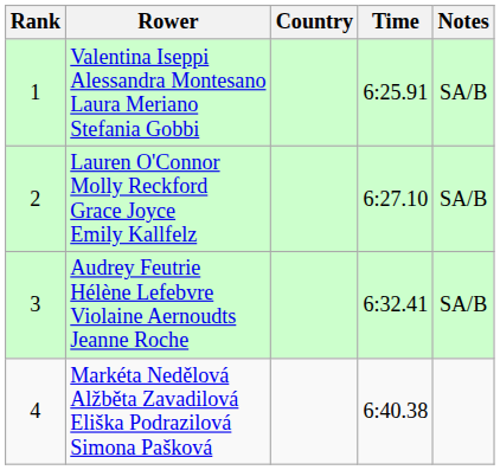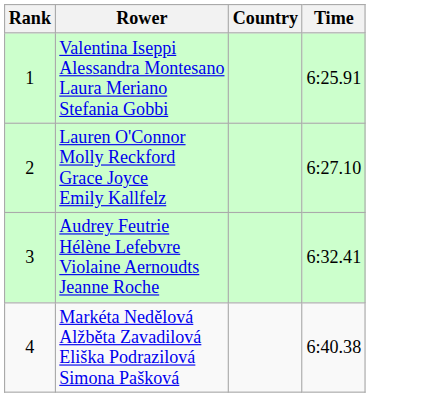 <table class="wikitable" style="text-align:center">
 <tr>
 <th>Rank</th>
 <th>Rower</th>
 <th>Country</th>
 <th>Time</th>
-<th>Notes</th>
 </tr>
 <tr bgcolor=ccffcc>
 <td>1</td>
 <td align="left"><a href='#'>Valentina Iseppi</a><br><a href='#'>Alessandra Montesano</a><br><a href='#'>Laura Meriano</a><br><a href='#'>Stefania Gobbi</a></td>
 <td align="left"></td>
 <td>6:25.91</td>
-<td>SA/B</td>
 </tr>
 <tr bgcolor=ccffcc>
 <td>2</td>
 <td align="left"><a href='#'>Lauren O'Connor</a><br><a href='#'>Molly Reckford</a><br><a href='#'>Grace Joyce</a><br><a href='#'>Emily Kallfelz </a></td>
 <td align="left"></td>
 <td>6:27.10</td>
-<td>SA/B</td>
 </tr>
 <tr bgcolor=ccffcc>
 <td>3</td>
 <td align="left"><a href='#'>Audrey Feutrie</a><br><a href='#'>Hélène Lefebvre</a><br><a href='#'>Violaine Aernoudts</a><br><a href='#'>Jeanne Roche</a></td>
 <td align="left"></td>
 <td>6:32.41</td>
-<td>SA/B</td>
 </tr>
 <tr>
 <td>4</td>
 <td align="left"><a href='#'>Markéta Nedělová</a><br><a href='#'>Alžběta Zavadilová</a><br><a href='#'>Eliška Podrazilová </a><br><a href='#'>Simona Pašková</a></td>
 <td align="left"></td>
 <td>6:40.38</td>
-<td></td>
 </tr>
 </table>
